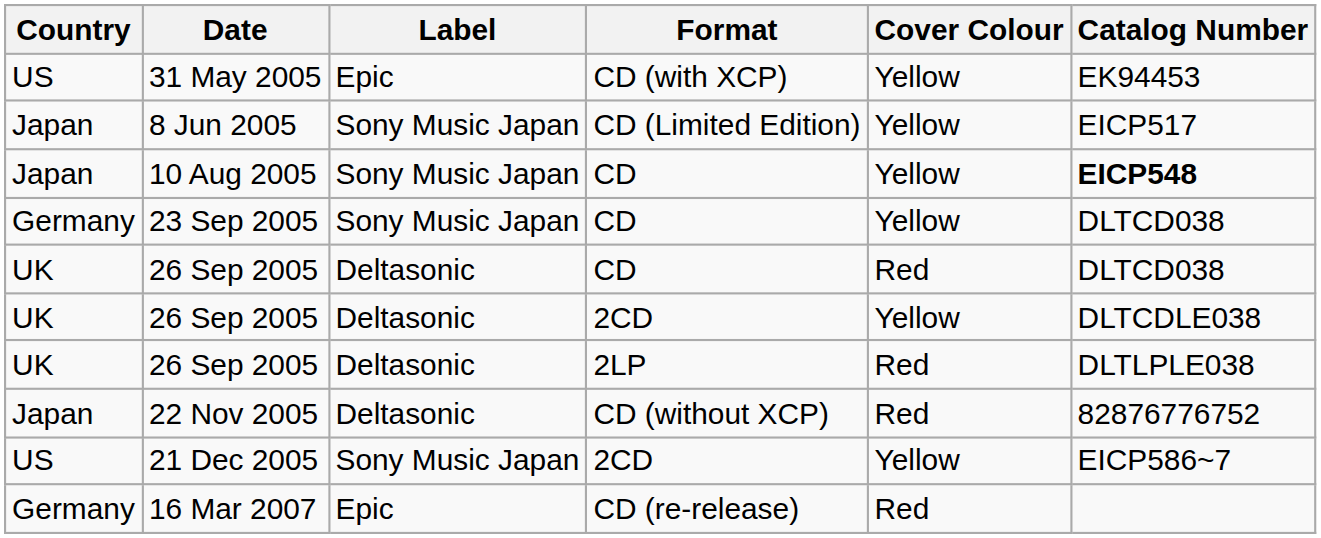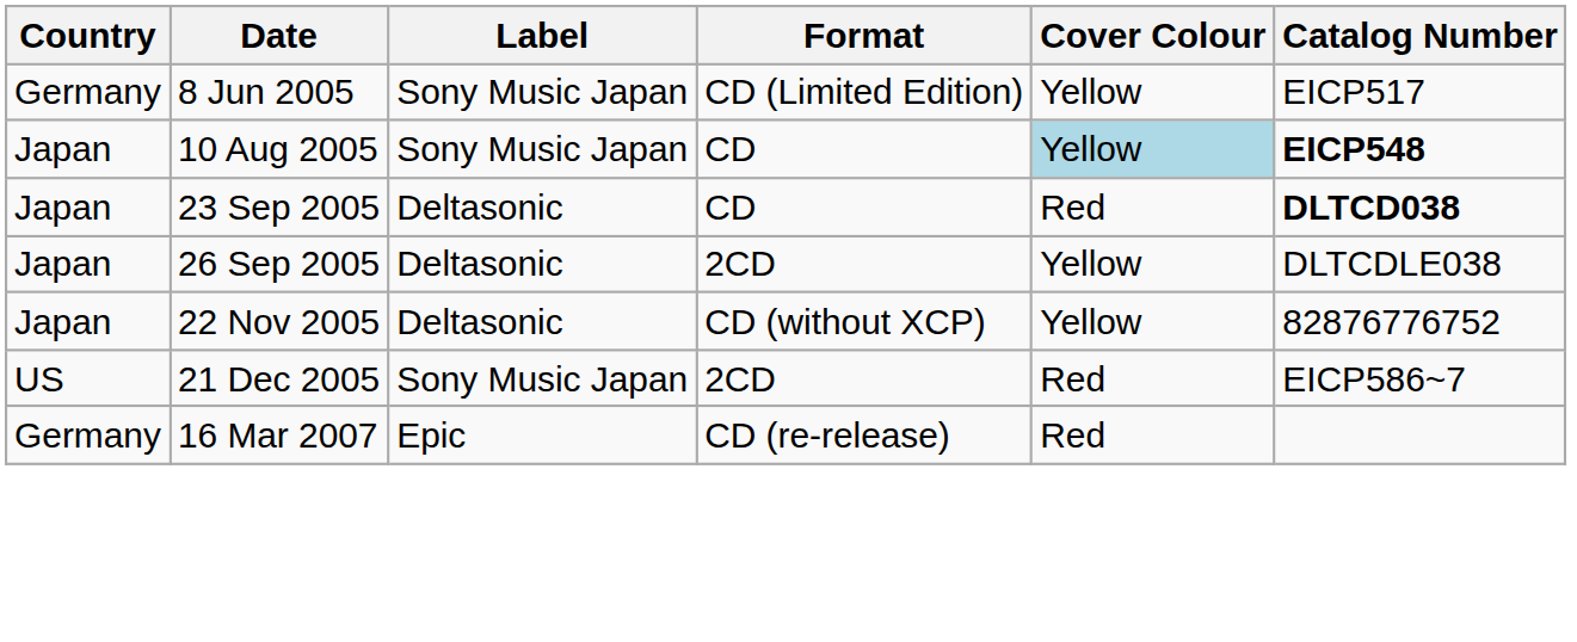 <table class="wikitable" style="font-size:88%">
 <tr>
 <th>Country</th>
 <th>Date</th>
 <th>Label</th>
 <th>Format</th>
 <th>Cover Colour</th>
 <th>Catalog Number</th>
 </tr>
 <tr>
-<td>US</td>
-<td>31 May 2005</td>
-<td>Epic</td>
-<td>CD (with XCP)</td>
-<td>Yellow</td>
-<td>EK94453</td>
-</tr>
-<tr>
-<td>Japan</td>
+<td>Germany</td>
 <td>8 Jun 2005</td>
 <td>Sony Music Japan</td>
 <td>CD (Limited Edition)</td>
 <td>Yellow</td>
 <td>EICP517</td>
 </tr>
 <tr>
 <td>Japan</td>
 <td>10 Aug 2005</td>
 <td>Sony Music Japan</td>
 <td>CD</td>
-<td>Yellow</td>
+<td style="background: lightblue;">Yellow</td>
 <td><strong>EICP548</strong></td>
 </tr>
 <tr>
-<td>Germany</td>
+<td>Japan</td>
 <td>23 Sep 2005</td>
-<td>Sony Music Japan</td>
-<td>CD</td>
-<td>Yellow</td>
-<td>DLTCD038</td>
-</tr>
-<tr>
-<td>UK</td>
-<td>26 Sep 2005</td>
 <td>Deltasonic</td>
 <td>CD</td>
 <td>Red</td>
-<td>DLTCD038</td>
+<td><strong>DLTCD038</strong></td>
 </tr>
 <tr>
-<td>UK</td>
+<td>Japan</td>
 <td>26 Sep 2005</td>
 <td>Deltasonic</td>
 <td>2CD</td>
 <td>Yellow</td>
 <td>DLTCDLE038</td>
 </tr>
 <tr>
-<td>UK</td>
-<td>26 Sep 2005</td>
-<td>Deltasonic</td>
-<td>2LP</td>
-<td>Red</td>
-<td>DLTLPLE038</td>
-</tr>
-<tr>
 <td>Japan</td>
 <td>22 Nov 2005</td>
 <td>Deltasonic</td>
 <td>CD (without XCP)</td>
-<td>Red</td>
+<td>Yellow</td>
 <td>82876776752</td>
 </tr>
 <tr>
 <td>US</td>
 <td>21 Dec 2005</td>
 <td>Sony Music Japan</td>
 <td>2CD</td>
-<td>Yellow</td>
+<td>Red</td>
 <td>EICP586~7</td>
 </tr>
 <tr>
 <td>Germany</td>
 <td>16 Mar 2007</td>
 <td>Epic</td>
 <td>CD (re-release)</td>
 <td>Red</td>
 </tr>
 </table>
